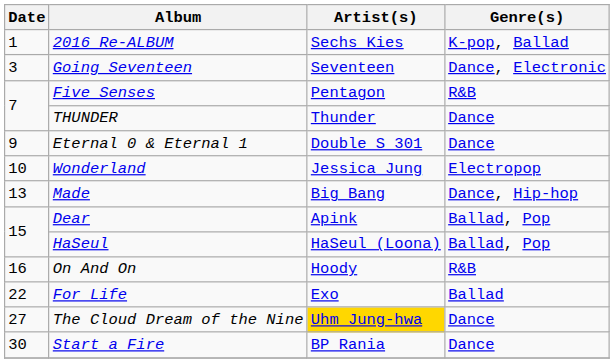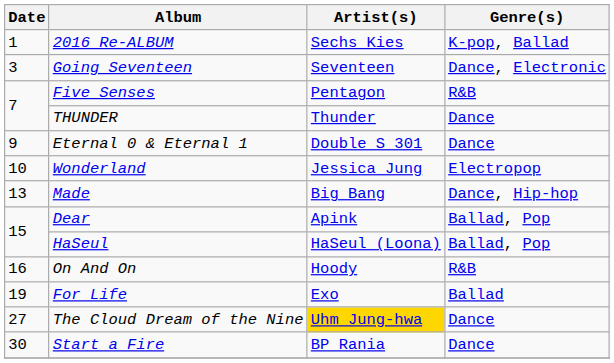 <table class="wikitable">
 <tr>
 <th>Date</th>
 <th>Album</th>
 <th>Artist(s)</th>
 <th>Genre(s)</th>
 </tr>
 <tr>
 <td>1</td>
 <td><em><a href='#'>2016 Re-ALBUM</a></em></td>
 <td><a href='#'>Sechs Kies</a></td>
 <td><a href='#'>K-pop</a>, <a href='#'>Ballad</a></td>
 </tr>
 <tr>
 <td>3</td>
 <td><em><a href='#'>Going Seventeen</a></em></td>
 <td><a href='#'>Seventeen</a></td>
 <td><a href='#'>Dance</a>, <a href='#'>Electronic</a></td>
 </tr>
 <tr>
 <td rowspan="2">7</td>
 <td><em><a href='#'>Five Senses</a></em></td>
 <td><a href='#'>Pentagon</a></td>
 <td><a href='#'>R&B</a></td>
 </tr>
 <tr>
 <td><em>THUNDER</em></td>
 <td><a href='#'>Thunder</a></td>
 <td><a href='#'>Dance</a></td>
 </tr>
 <tr>
 <td>9</td>
 <td><em>Eternal 0 & Eternal 1</em></td>
 <td><a href='#'>Double S 301</a></td>
 <td><a href='#'>Dance</a></td>
 </tr>
 <tr>
 <td>10</td>
 <td><em><a href='#'>Wonderland</a></em></td>
 <td><a href='#'>Jessica Jung</a></td>
 <td><a href='#'>Electropop</a></td>
 </tr>
 <tr>
 <td>13</td>
 <td><em><a href='#'>Made</a></em></td>
 <td><a href='#'>Big Bang</a></td>
 <td><a href='#'>Dance</a>, <a href='#'>Hip-hop</a></td>
 </tr>
 <tr>
 <td rowspan="2">15</td>
 <td><em><a href='#'>Dear</a></em></td>
 <td><a href='#'>Apink</a></td>
 <td><a href='#'>Ballad</a>, <a href='#'>Pop</a></td>
 </tr>
 <tr>
 <td><em><a href='#'>HaSeul</a></em></td>
 <td><a href='#'>HaSeul (Loona)</a></td>
 <td><a href='#'>Ballad</a>, <a href='#'>Pop</a></td>
 </tr>
 <tr>
 <td>16</td>
 <td><em>On And On</em></td>
 <td><a href='#'>Hoody</a></td>
 <td><a href='#'>R&B</a></td>
 </tr>
 <tr>
-<td>22</td>
+<td>19</td>
 <td><em><a href='#'>For Life</a></em></td>
 <td><a href='#'>Exo</a></td>
 <td><a href='#'>Ballad</a></td>
 </tr>
 <tr>
 <td>27</td>
 <td><em>The Cloud Dream of the Nine</em></td>
 <td style="background: gold;"><a href='#'>Uhm Jung-hwa</a></td>
 <td><a href='#'>Dance</a></td>
 </tr>
 <tr>
 <td>30</td>
 <td><em><a href='#'>Start a Fire</a></em></td>
 <td><a href='#'>BP Rania</a></td>
 <td><a href='#'>Dance</a></td>
 </tr>
 <tr>
 </tr>
 </table>
